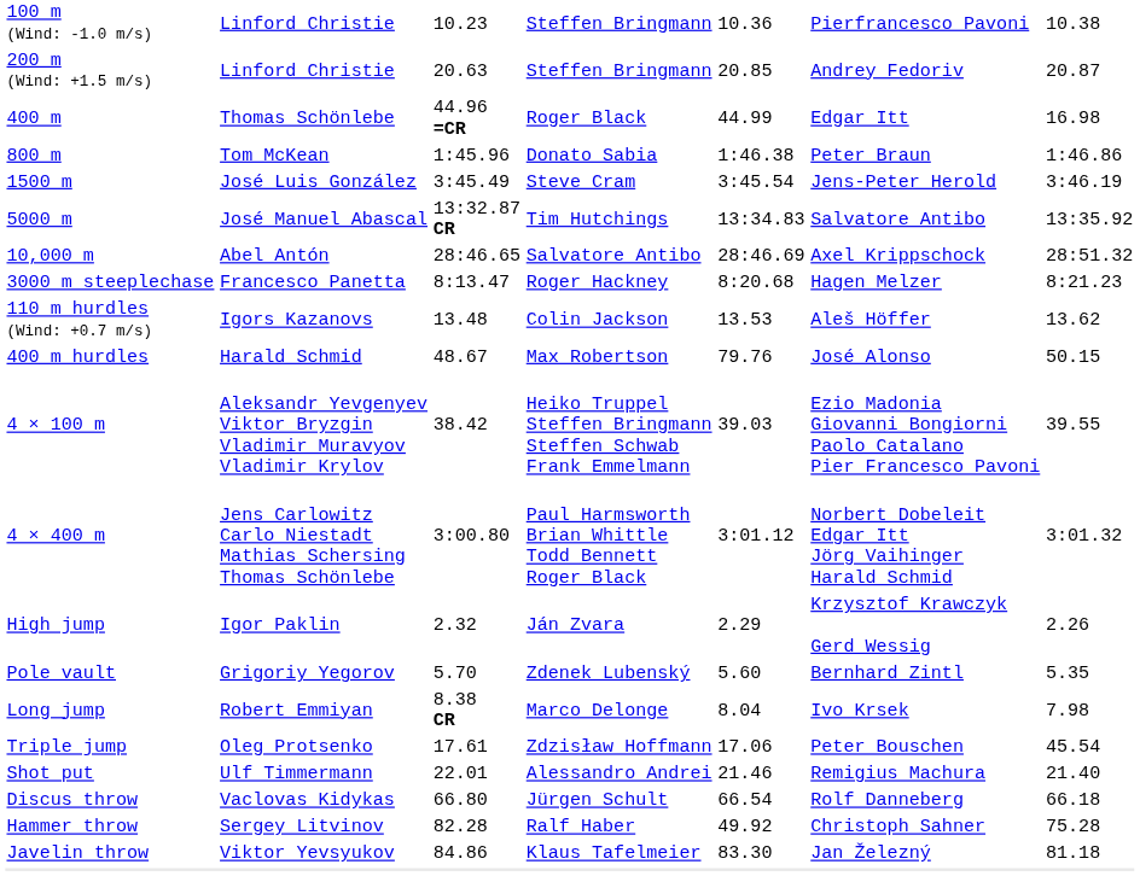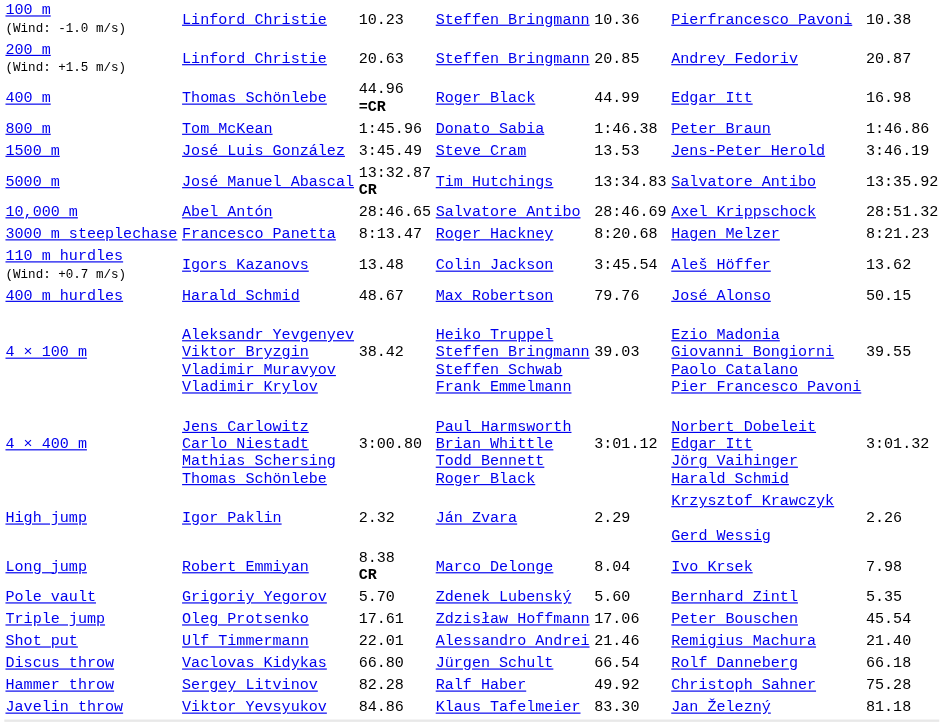 <table>
 <tr>
 <td><a href='#'>100 m</a><br><small>(Wind: -1.0 m/s)</small></td>
 <td><a href='#'>Linford Christie</a><br></td>
 <td>10.23</td>
 <td><a href='#'>Steffen Bringmann</a><br></td>
 <td>10.36</td>
 <td><a href='#'>Pierfrancesco Pavoni</a><br></td>
 <td>10.38</td>
 </tr>
 <tr>
 <td><a href='#'>200 m</a><br><small>(Wind: +1.5 m/s)</small></td>
 <td><a href='#'>Linford Christie</a><br></td>
 <td>20.63</td>
 <td><a href='#'>Steffen Bringmann</a><br></td>
 <td>20.85</td>
 <td><a href='#'>Andrey Fedoriv</a><br></td>
 <td>20.87</td>
 </tr>
 <tr>
 <td><a href='#'>400 m</a></td>
 <td><a href='#'>Thomas Schönlebe</a><br></td>
 <td>44.96<br><strong>=CR</strong></td>
 <td><a href='#'>Roger Black</a><br></td>
 <td>44.99</td>
 <td><a href='#'>Edgar Itt</a><br></td>
 <td>16.98</td>
 </tr>
 <tr>
 <td><a href='#'>800 m</a></td>
 <td><a href='#'>Tom McKean</a><br></td>
 <td>1:45.96</td>
 <td><a href='#'>Donato Sabia</a><br></td>
 <td>1:46.38</td>
 <td><a href='#'>Peter Braun</a><br></td>
 <td>1:46.86</td>
 </tr>
 <tr>
 <td><a href='#'>1500 m</a></td>
 <td><a href='#'>José Luis González</a><br></td>
 <td>3:45.49</td>
 <td><a href='#'>Steve Cram</a><br></td>
-<td>3:45.54</td>
+<td>13.53</td>
 <td><a href='#'>Jens-Peter Herold</a><br></td>
 <td>3:46.19</td>
 </tr>
 <tr>
 <td><a href='#'>5000 m</a></td>
 <td><a href='#'>José Manuel Abascal</a><br></td>
 <td>13:32.87<br><strong>CR</strong></td>
 <td><a href='#'>Tim Hutchings</a><br></td>
 <td>13:34.83</td>
 <td><a href='#'>Salvatore Antibo</a><br></td>
 <td>13:35.92</td>
 </tr>
 <tr>
 <td><a href='#'>10,000 m</a></td>
 <td><a href='#'>Abel Antón</a><br></td>
 <td>28:46.65</td>
 <td><a href='#'>Salvatore Antibo</a><br></td>
 <td>28:46.69</td>
 <td><a href='#'>Axel Krippschock</a><br></td>
 <td>28:51.32</td>
 </tr>
 <tr>
 <td><a href='#'>3000 m steeplechase</a></td>
 <td><a href='#'>Francesco Panetta</a><br></td>
 <td>8:13.47</td>
 <td><a href='#'>Roger Hackney</a><br></td>
 <td>8:20.68</td>
 <td><a href='#'>Hagen Melzer</a><br></td>
 <td>8:21.23</td>
 </tr>
 <tr>
 <td><a href='#'>110 m hurdles</a><br><small>(Wind: +0.7 m/s)</small></td>
 <td><a href='#'>Igors Kazanovs</a><br></td>
 <td>13.48</td>
 <td><a href='#'>Colin Jackson</a><br></td>
-<td>13.53</td>
+<td>3:45.54</td>
 <td><a href='#'>Aleš Höffer</a><br></td>
 <td>13.62</td>
 </tr>
 <tr>
 <td><a href='#'>400 m hurdles</a></td>
 <td><a href='#'>Harald Schmid</a><br></td>
 <td>48.67</td>
 <td><a href='#'>Max Robertson</a><br></td>
 <td>79.76</td>
 <td><a href='#'>José Alonso</a><br></td>
 <td>50.15</td>
 </tr>
 <tr>
 <td><a href='#'>4 × 100 m</a></td>
 <td><br><a href='#'>Aleksandr Yevgenyev</a><br><a href='#'>Viktor Bryzgin</a><br><a href='#'>Vladimir Muravyov</a><br><a href='#'>Vladimir Krylov</a></td>
 <td>38.42</td>
 <td><br><a href='#'>Heiko Truppel</a><br><a href='#'>Steffen Bringmann</a><br><a href='#'>Steffen Schwab</a><br><a href='#'>Frank Emmelmann</a></td>
 <td>39.03</td>
 <td><br><a href='#'>Ezio Madonia</a><br><a href='#'>Giovanni Bongiorni</a><br><a href='#'>Paolo Catalano</a><br><a href='#'>Pier Francesco Pavoni</a></td>
 <td>39.55</td>
 </tr>
 <tr>
 <td><a href='#'>4 × 400 m</a></td>
 <td><br><a href='#'>Jens Carlowitz</a><br><a href='#'>Carlo Niestadt</a><br><a href='#'>Mathias Schersing</a><br><a href='#'>Thomas Schönlebe</a></td>
 <td>3:00.80</td>
 <td><br><a href='#'>Paul Harmsworth</a><br><a href='#'>Brian Whittle</a><br><a href='#'>Todd Bennett</a><br><a href='#'>Roger Black</a></td>
 <td>3:01.12</td>
 <td><br><a href='#'>Norbert Dobeleit</a><br><a href='#'>Edgar Itt</a><br><a href='#'>Jörg Vaihinger</a><br><a href='#'>Harald Schmid</a></td>
 <td>3:01.32</td>
 </tr>
 <tr>
 <td><a href='#'>High jump</a></td>
 <td><a href='#'>Igor Paklin</a><br></td>
 <td>2.32</td>
 <td><a href='#'>Ján Zvara</a><br></td>
 <td>2.29</td>
 <td><a href='#'>Krzysztof Krawczyk</a><br><br><a href='#'>Gerd Wessig</a><br></td>
 <td>2.26</td>
 </tr>
 <tr>
+<td><a href='#'>Long jump</a></td>
+<td><a href='#'>Robert Emmiyan</a><br></td>
+<td>8.38<br><strong>CR</strong></td>
+<td><a href='#'>Marco Delonge</a><br></td>
+<td>8.04</td>
+<td><a href='#'>Ivo Krsek</a><br></td>
+<td>7.98</td>
+</tr>
+<tr>
 <td><a href='#'>Pole vault</a></td>
 <td><a href='#'>Grigoriy Yegorov</a><br></td>
 <td>5.70</td>
 <td><a href='#'>Zdenek Lubenský</a><br></td>
 <td>5.60</td>
 <td><a href='#'>Bernhard Zintl</a><br></td>
 <td>5.35</td>
-</tr>
-<tr>
-<td><a href='#'>Long jump</a></td>
-<td><a href='#'>Robert Emmiyan</a><br></td>
-<td>8.38<br><strong>CR</strong></td>
-<td><a href='#'>Marco Delonge</a><br></td>
-<td>8.04</td>
-<td><a href='#'>Ivo Krsek</a><br></td>
-<td>7.98</td>
 </tr>
 <tr>
 <td><a href='#'>Triple jump</a></td>
 <td><a href='#'>Oleg Protsenko</a><br></td>
 <td>17.61</td>
 <td><a href='#'>Zdzisław Hoffmann</a><br></td>
 <td>17.06</td>
 <td><a href='#'>Peter Bouschen</a><br></td>
 <td>45.54</td>
 </tr>
 <tr>
 <td><a href='#'>Shot put</a></td>
 <td><a href='#'>Ulf Timmermann</a><br></td>
 <td>22.01</td>
 <td><a href='#'>Alessandro Andrei</a><br></td>
 <td>21.46</td>
 <td><a href='#'>Remigius Machura</a><br></td>
 <td>21.40</td>
 </tr>
 <tr>
 <td><a href='#'>Discus throw</a></td>
 <td><a href='#'>Vaclovas Kidykas</a><br></td>
 <td>66.80</td>
 <td><a href='#'>Jürgen Schult</a><br></td>
 <td>66.54</td>
 <td><a href='#'>Rolf Danneberg</a><br></td>
 <td>66.18</td>
 </tr>
 <tr>
 <td><a href='#'>Hammer throw</a></td>
 <td><a href='#'>Sergey Litvinov</a><br></td>
 <td>82.28</td>
 <td><a href='#'>Ralf Haber</a><br></td>
 <td>49.92</td>
 <td><a href='#'>Christoph Sahner</a><br></td>
 <td>75.28</td>
 </tr>
 <tr>
 <td><a href='#'>Javelin throw</a></td>
 <td><a href='#'>Viktor Yevsyukov</a><br></td>
 <td>84.86</td>
 <td><a href='#'>Klaus Tafelmeier</a><br></td>
 <td>83.30</td>
 <td><a href='#'>Jan Železný</a><br></td>
 <td>81.18</td>
 </tr>
 <tr style="background:#e8e8e8;">
 <td colspan=7></td>
 </tr>
 </table>
